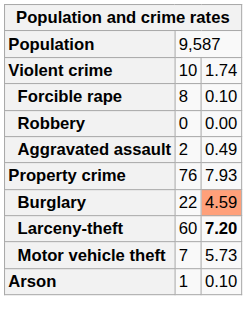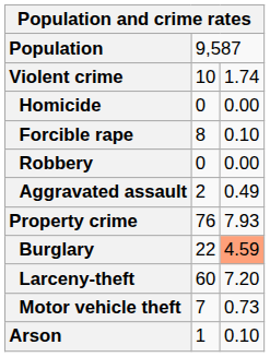 <table class="wikitable collapsible collapsed">
 <tr>
 <th colspan="3">Population and crime rates</th>
 </tr>
 <tr>
 <th scope="row" style="text-align: left;">Population</th>
 <td colspan="2">9,587</td>
 </tr>
 <tr>
 <th scope="row" style="text-align: left;">Violent crime</th>
 <td>10</td>
 <td>1.74</td>
+</tr>
+<tr>
+<th scope="row" style="text-align: left;">  Homicide</th>
+<td>0</td>
+<td>0.00</td>
 </tr>
 <tr>
 <th scope="row" style="text-align: left;">  Forcible rape</th>
 <td>8</td>
 <td>0.10</td>
 </tr>
 <tr>
 <th scope="row" style="text-align: left;">  Robbery</th>
 <td>0</td>
 <td>0.00</td>
 </tr>
 <tr>
 <th scope="row" style="text-align: left;">  Aggravated assault</th>
 <td>2</td>
 <td>0.49</td>
 </tr>
 <tr>
 <th scope="row" style="text-align: left;">Property crime</th>
 <td>76</td>
 <td>7.93</td>
 </tr>
 <tr>
 <th scope="row" style="text-align: left;">  Burglary</th>
 <td>22</td>
 <td style="background: lightsalmon;">4.59</td>
 </tr>
 <tr>
 <th scope="row" style="text-align: left;">  Larceny-theft</th>
 <td>60</td>
-<td><strong>7.20</strong></td>
+<td>7.20</td>
 </tr>
 <tr>
 <th scope="row" style="text-align: left;">  Motor vehicle theft</th>
 <td>7</td>
-<td>5.73</td>
+<td>0.73</td>
 </tr>
 <tr>
 <th scope="row" style="text-align: left;">Arson</th>
 <td>1</td>
 <td>0.10</td>
 </tr>
 </table>
